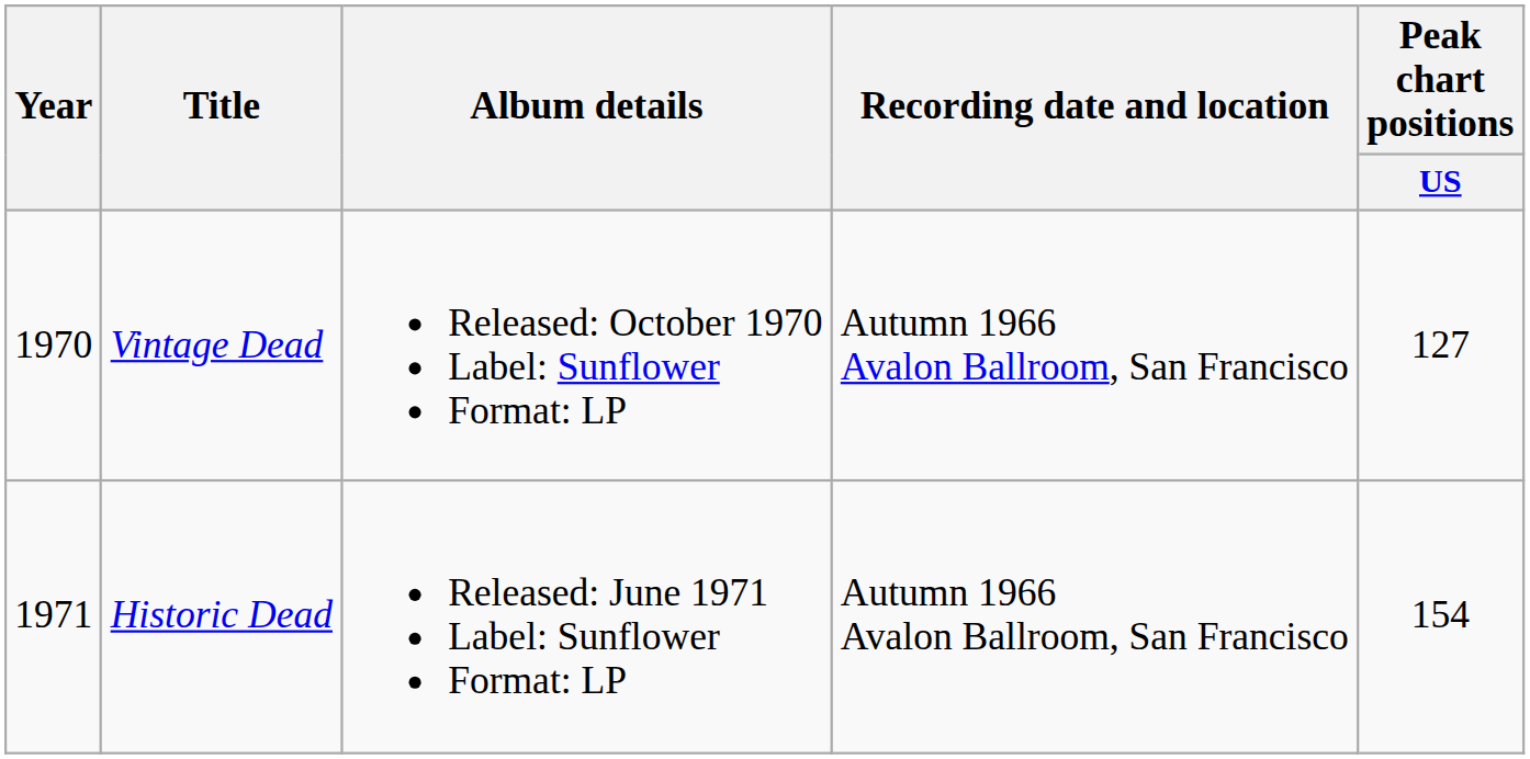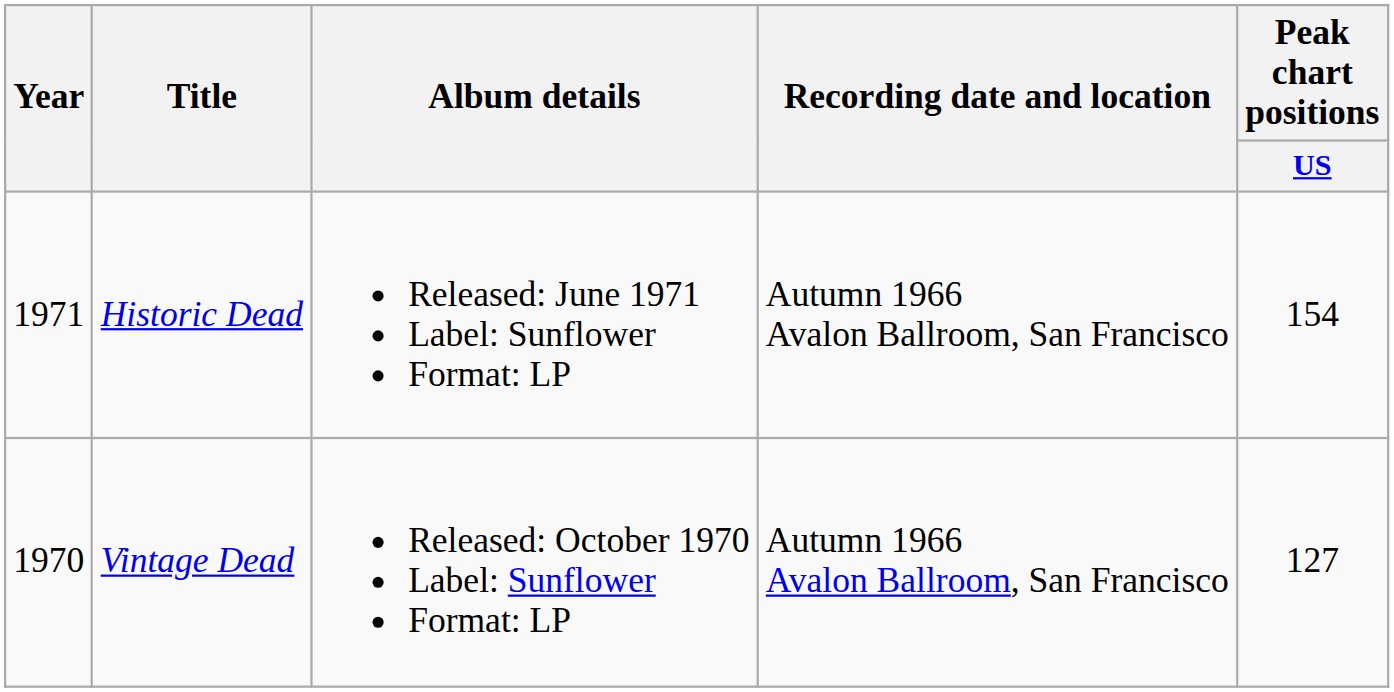 <table class="wikitable">
 <tr>
 <th scope="col" rowspan="2">Year</th>
 <th scope="col" rowspan="2">Title</th>
 <th scope="col" rowspan="2">Album details</th>
 <th scope="col" rowspan="2">Recording date and location</th>
 <th scope="col">Peak chart positions</th>
 </tr>
 <tr>
 <th scope="col" style="width:3em;font-size:85%"><a href='#'>US</a><br></th>
 </tr>
 <tr>
+<td>1971</td>
+<td><em><a href='#'>Historic Dead</a></em></td>
+<td><br><ul><li>Released: June 1971</li><li>Label: Sunflower</li><li>Format: LP</li></ul></td>
+<td>Autumn 1966 <br> Avalon Ballroom, San Francisco</td>
+<td style="text-align:center;">154</td>
+</tr>
+<tr>
 <td>1970</td>
 <td><em><a href='#'>Vintage Dead</a></em></td>
 <td><br><ul><li>Released: October 1970</li><li>Label: <a href='#'>Sunflower</a></li><li>Format: LP</li></ul></td>
 <td>Autumn 1966 <br> <a href='#'>Avalon Ballroom</a>, San Francisco</td>
 <td style="text-align:center;">127</td>
 </tr>
-<tr>
-<td>1971</td>
-<td><em><a href='#'>Historic Dead</a></em></td>
-<td><br><ul><li>Released: June 1971</li><li>Label: Sunflower</li><li>Format: LP</li></ul></td>
-<td>Autumn 1966 <br> Avalon Ballroom, San Francisco</td>
-<td style="text-align:center;">154</td>
-</tr>
 </table>
